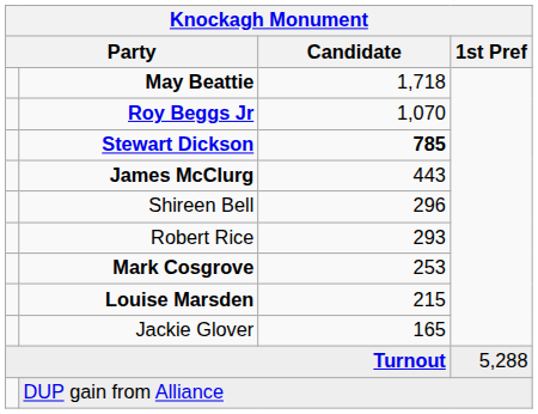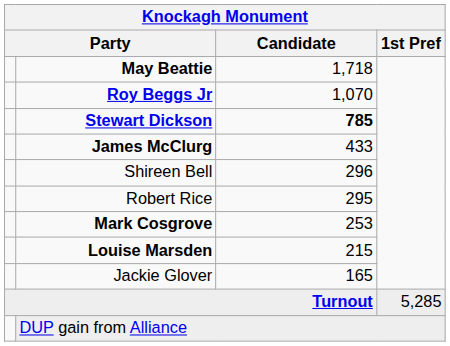 <table class="wikitable">
 <tr>
 <th colspan="4" align="center"><a href='#'>Knockagh Monument</a></th>
 </tr>
 <tr>
 <th colspan="2" align="center" width=200>Party</th>
 <th width=150>Candidate</th>
 <th width=60>1st Pref</th>
 </tr>
 <tr>
 <td></td>
 <td align="right"><strong>May Beattie</strong></td>
 <td align="right">1,718</td>
 </tr>
 <tr>
 <td></td>
 <td align="right"><strong><a href='#'>Roy Beggs Jr</a></strong></td>
 <td align="right">1,070</td>
 </tr>
 <tr>
 <td></td>
 <td align="right"><strong><a href='#'>Stewart Dickson</a></strong></td>
 <td align="right"><strong>785</strong></td>
 </tr>
 <tr>
 <td></td>
 <td align="right"><strong>James McClurg</strong></td>
-<td align="right">443</td>
+<td align="right">433</td>
 </tr>
 <tr>
 <td></td>
 <td align="right">Shireen Bell</td>
 <td align="right">296</td>
 </tr>
 <tr>
 <td></td>
 <td align="right">Robert Rice</td>
-<td align="right">293</td>
+<td align="right">295</td>
 </tr>
 <tr>
 <td></td>
 <td align="right"><strong>Mark Cosgrove</strong></td>
 <td align="right">253</td>
 </tr>
 <tr>
 <td></td>
 <td align="right"><strong>Louise Marsden</strong></td>
 <td align="right">215</td>
 </tr>
 <tr>
 <td></td>
 <td align="right">Jackie Glover</td>
 <td align="right">165</td>
 </tr>
 <tr bgcolor="EEEEEE">
 <td colspan=3 align="right"><strong><a href='#'>Turnout</a></strong></td>
-<td align="right">5,288</td>
+<td align="right">5,285</td>
 </tr>
 <tr>
 <td bgcolor=></td>
 <td colspan=3 bgcolor="EEEEEE"><a href='#'>DUP</a> gain from <a href='#'>Alliance</a></td>
 </tr>
 </table>
